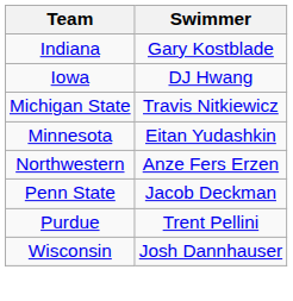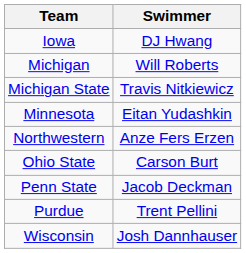 <table class="wikitable sortable" style="text-align:center">
 <tr>
 <th>Team</th>
 <th>Swimmer</th>
 </tr>
 <tr>
-<td><a href='#'>Indiana</a></td>
-<td><a href='#'>Gary Kostblade</a></td>
+<td><a href='#'>Iowa</a></td>
+<td><a href='#'>DJ Hwang</a></td>
 </tr>
 <tr>
-<td><a href='#'>Iowa</a></td>
-<td><a href='#'>DJ Hwang</a></td>
+<td><a href='#'>Michigan</a></td>
+<td><a href='#'> Will Roberts</a></td>
 </tr>
 <tr>
 <td><a href='#'>Michigan State</a></td>
 <td><a href='#'>Travis Nitkiewicz</a></td>
 </tr>
 <tr>
 <td><a href='#'>Minnesota</a></td>
 <td><a href='#'>Eitan Yudashkin</a></td>
 </tr>
 <tr>
 <td><a href='#'>Northwestern</a></td>
 <td><a href='#'>Anze Fers Erzen</a></td>
 </tr>
 <tr>
+<td><a href='#'>Ohio State</a></td>
+<td><a href='#'>Carson Burt</a></td>
+</tr>
+<tr>
 <td><a href='#'>Penn State</a></td>
 <td><a href='#'>Jacob Deckman</a></td>
 </tr>
 <tr>
 <td><a href='#'>Purdue</a></td>
 <td><a href='#'>Trent Pellini</a></td>
 </tr>
 <tr>
 <td><a href='#'>Wisconsin</a></td>
 <td><a href='#'>Josh Dannhauser</a></td>
 </tr>
 </table>
